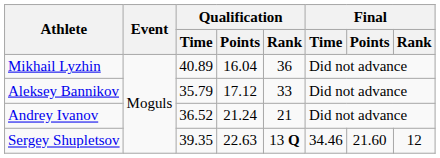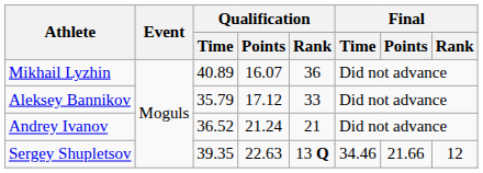 <table class="wikitable" style="font-size:90%">
 <tr>
 <th rowspan="2">Athlete</th>
 <th rowspan="2">Event</th>
 <th colspan="3">Qualification</th>
 <th colspan="3">Final</th>
 </tr>
 <tr>
 <th>Time</th>
 <th>Points</th>
 <th>Rank</th>
 <th>Time</th>
 <th>Points</th>
 <th>Rank</th>
 </tr>
 <tr>
 <td> <a href='#'>Mikhail Lyzhin</a></td>
 <td rowspan="4">Moguls</td>
 <td align="center">40.89</td>
-<td align="center">16.04</td>
+<td align="center">16.07</td>
 <td align="center">36</td>
 <td colspan="3">Did not advance</td>
 </tr>
 <tr>
 <td> <a href='#'>Aleksey Bannikov</a></td>
 <td align="center">35.79</td>
 <td align="center">17.12</td>
 <td align="center">33</td>
 <td colspan="3">Did not advance</td>
 </tr>
 <tr>
 <td> <a href='#'>Andrey Ivanov</a></td>
 <td align="center">36.52</td>
 <td align="center">21.24</td>
 <td align="center">21</td>
 <td colspan="3">Did not advance</td>
 </tr>
 <tr>
 <td> <a href='#'>Sergey Shupletsov</a></td>
 <td align="center">39.35</td>
 <td align="center">22.63</td>
 <td align="center">13 <strong>Q</strong></td>
 <td align="center">34.46</td>
-<td align="center">21.60</td>
+<td align="center">21.66</td>
 <td align="center">12</td>
 </tr>
 </table>
